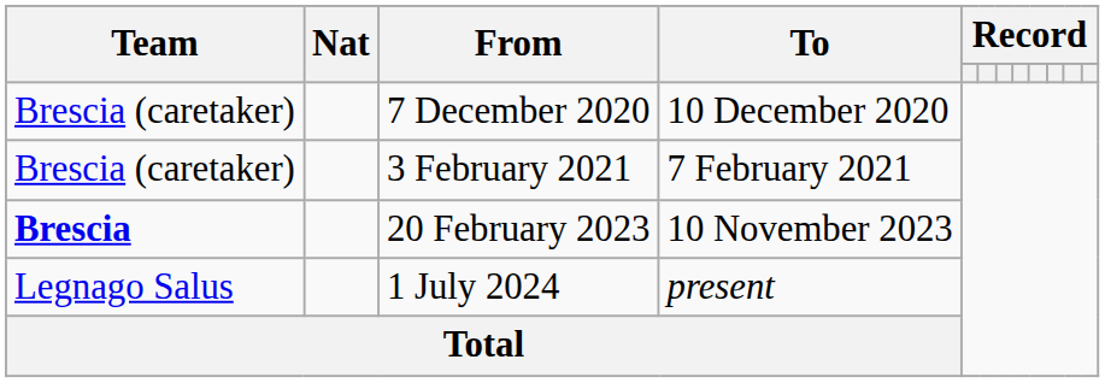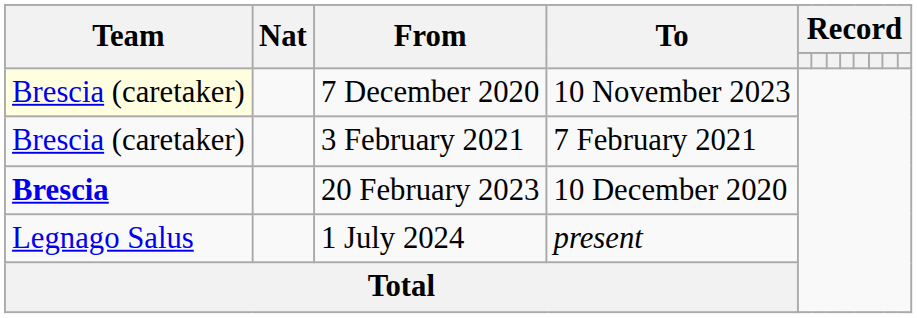 <table class="wikitable" style="text-align: center">
 <tr>
 <th rowspan="2">Team</th>
 <th rowspan="2">Nat</th>
 <th rowspan="2">From</th>
 <th rowspan="2">To</th>
 <th colspan="8">Record</th>
 </tr>
 <tr>
 <th></th>
 <th></th>
 <th></th>
 <th></th>
 <th></th>
 <th></th>
 <th></th>
 <th></th>
 </tr>
 <tr>
-<td align=left><a href='#'>Brescia</a> (caretaker)</td>
+<td align=left style="background: lightyellow;"><a href='#'>Brescia</a> (caretaker)</td>
 <td></td>
 <td align=left>7 December 2020</td>
-<td align=left>10 December 2020<br></td>
+<td align=left>10 November 2023<br></td>
 </tr>
 <tr>
 <td align=left><a href='#'>Brescia</a> (caretaker)</td>
 <td></td>
 <td align=left>3 February 2021</td>
 <td align=left>7 February 2021<br></td>
 </tr>
 <tr>
 <td align=left><strong><a href='#'>Brescia</a></strong></td>
 <td></td>
 <td align=left>20 February 2023</td>
-<td align=left>10 November 2023<br></td>
+<td align=left>10 December 2020<br></td>
 </tr>
 <tr>
 <td align=left><a href='#'>Legnago Salus</a></td>
 <td></td>
 <td align=left>1 July 2024</td>
 <td align=left><em>present</em><br></td>
 </tr>
 <tr>
 <th colspan="4">Total<br></th>
 </tr>
 </table>
